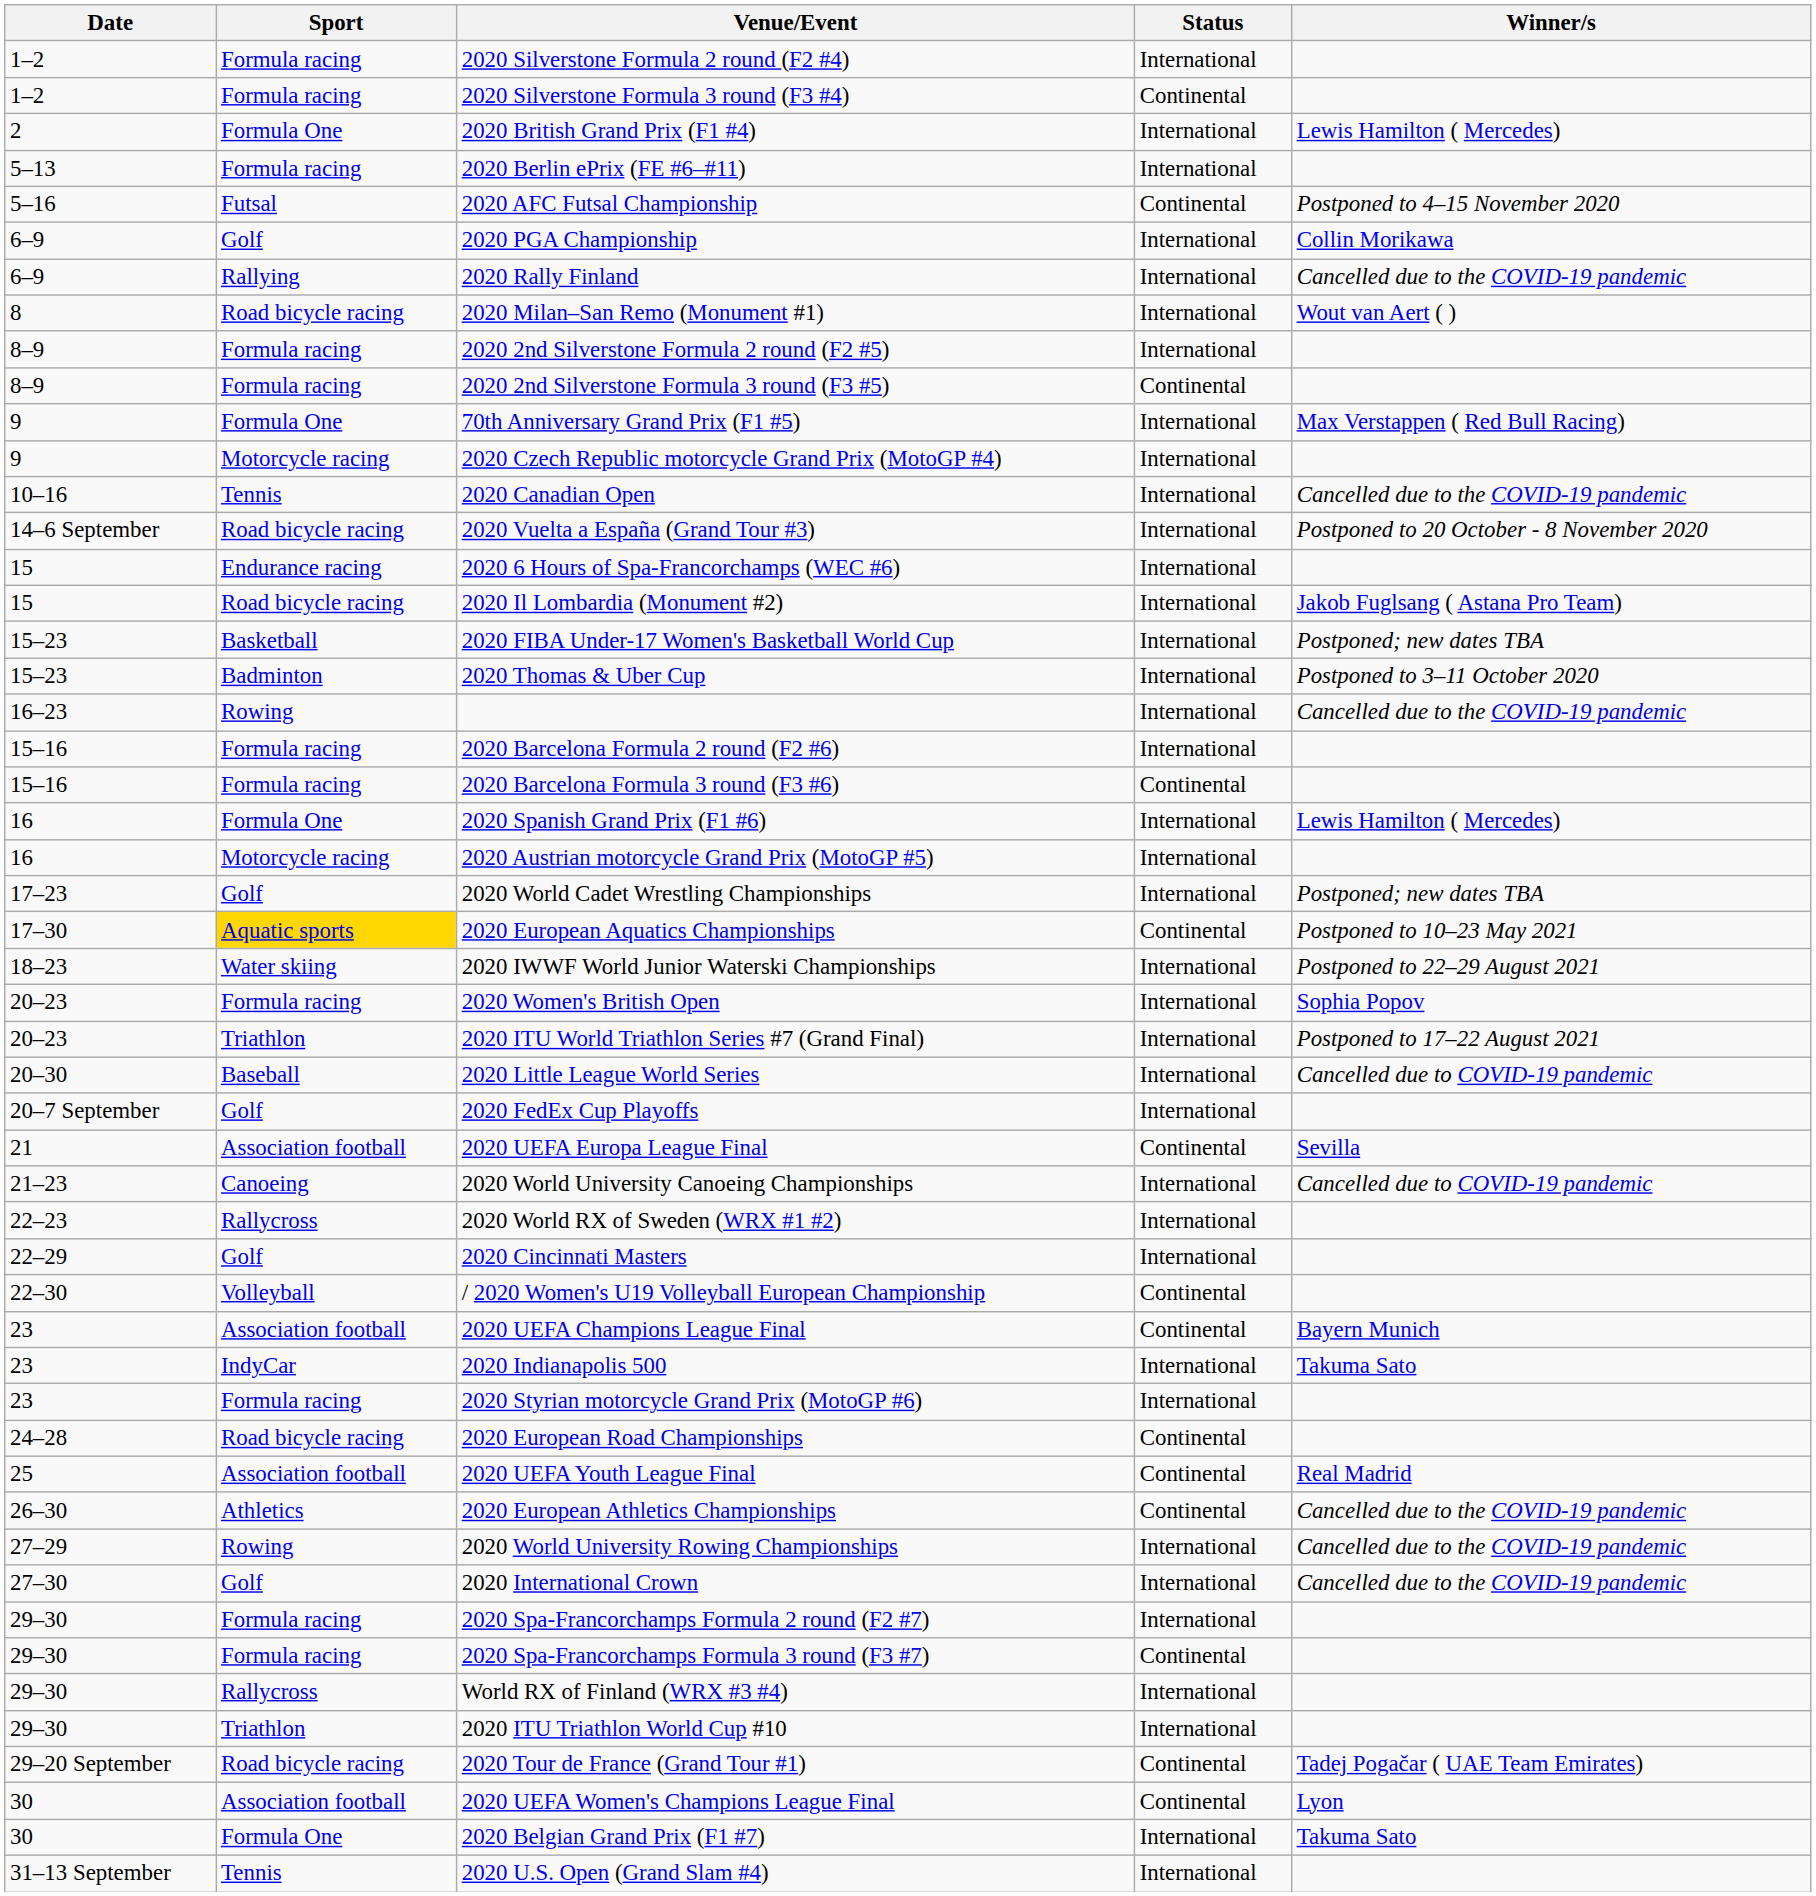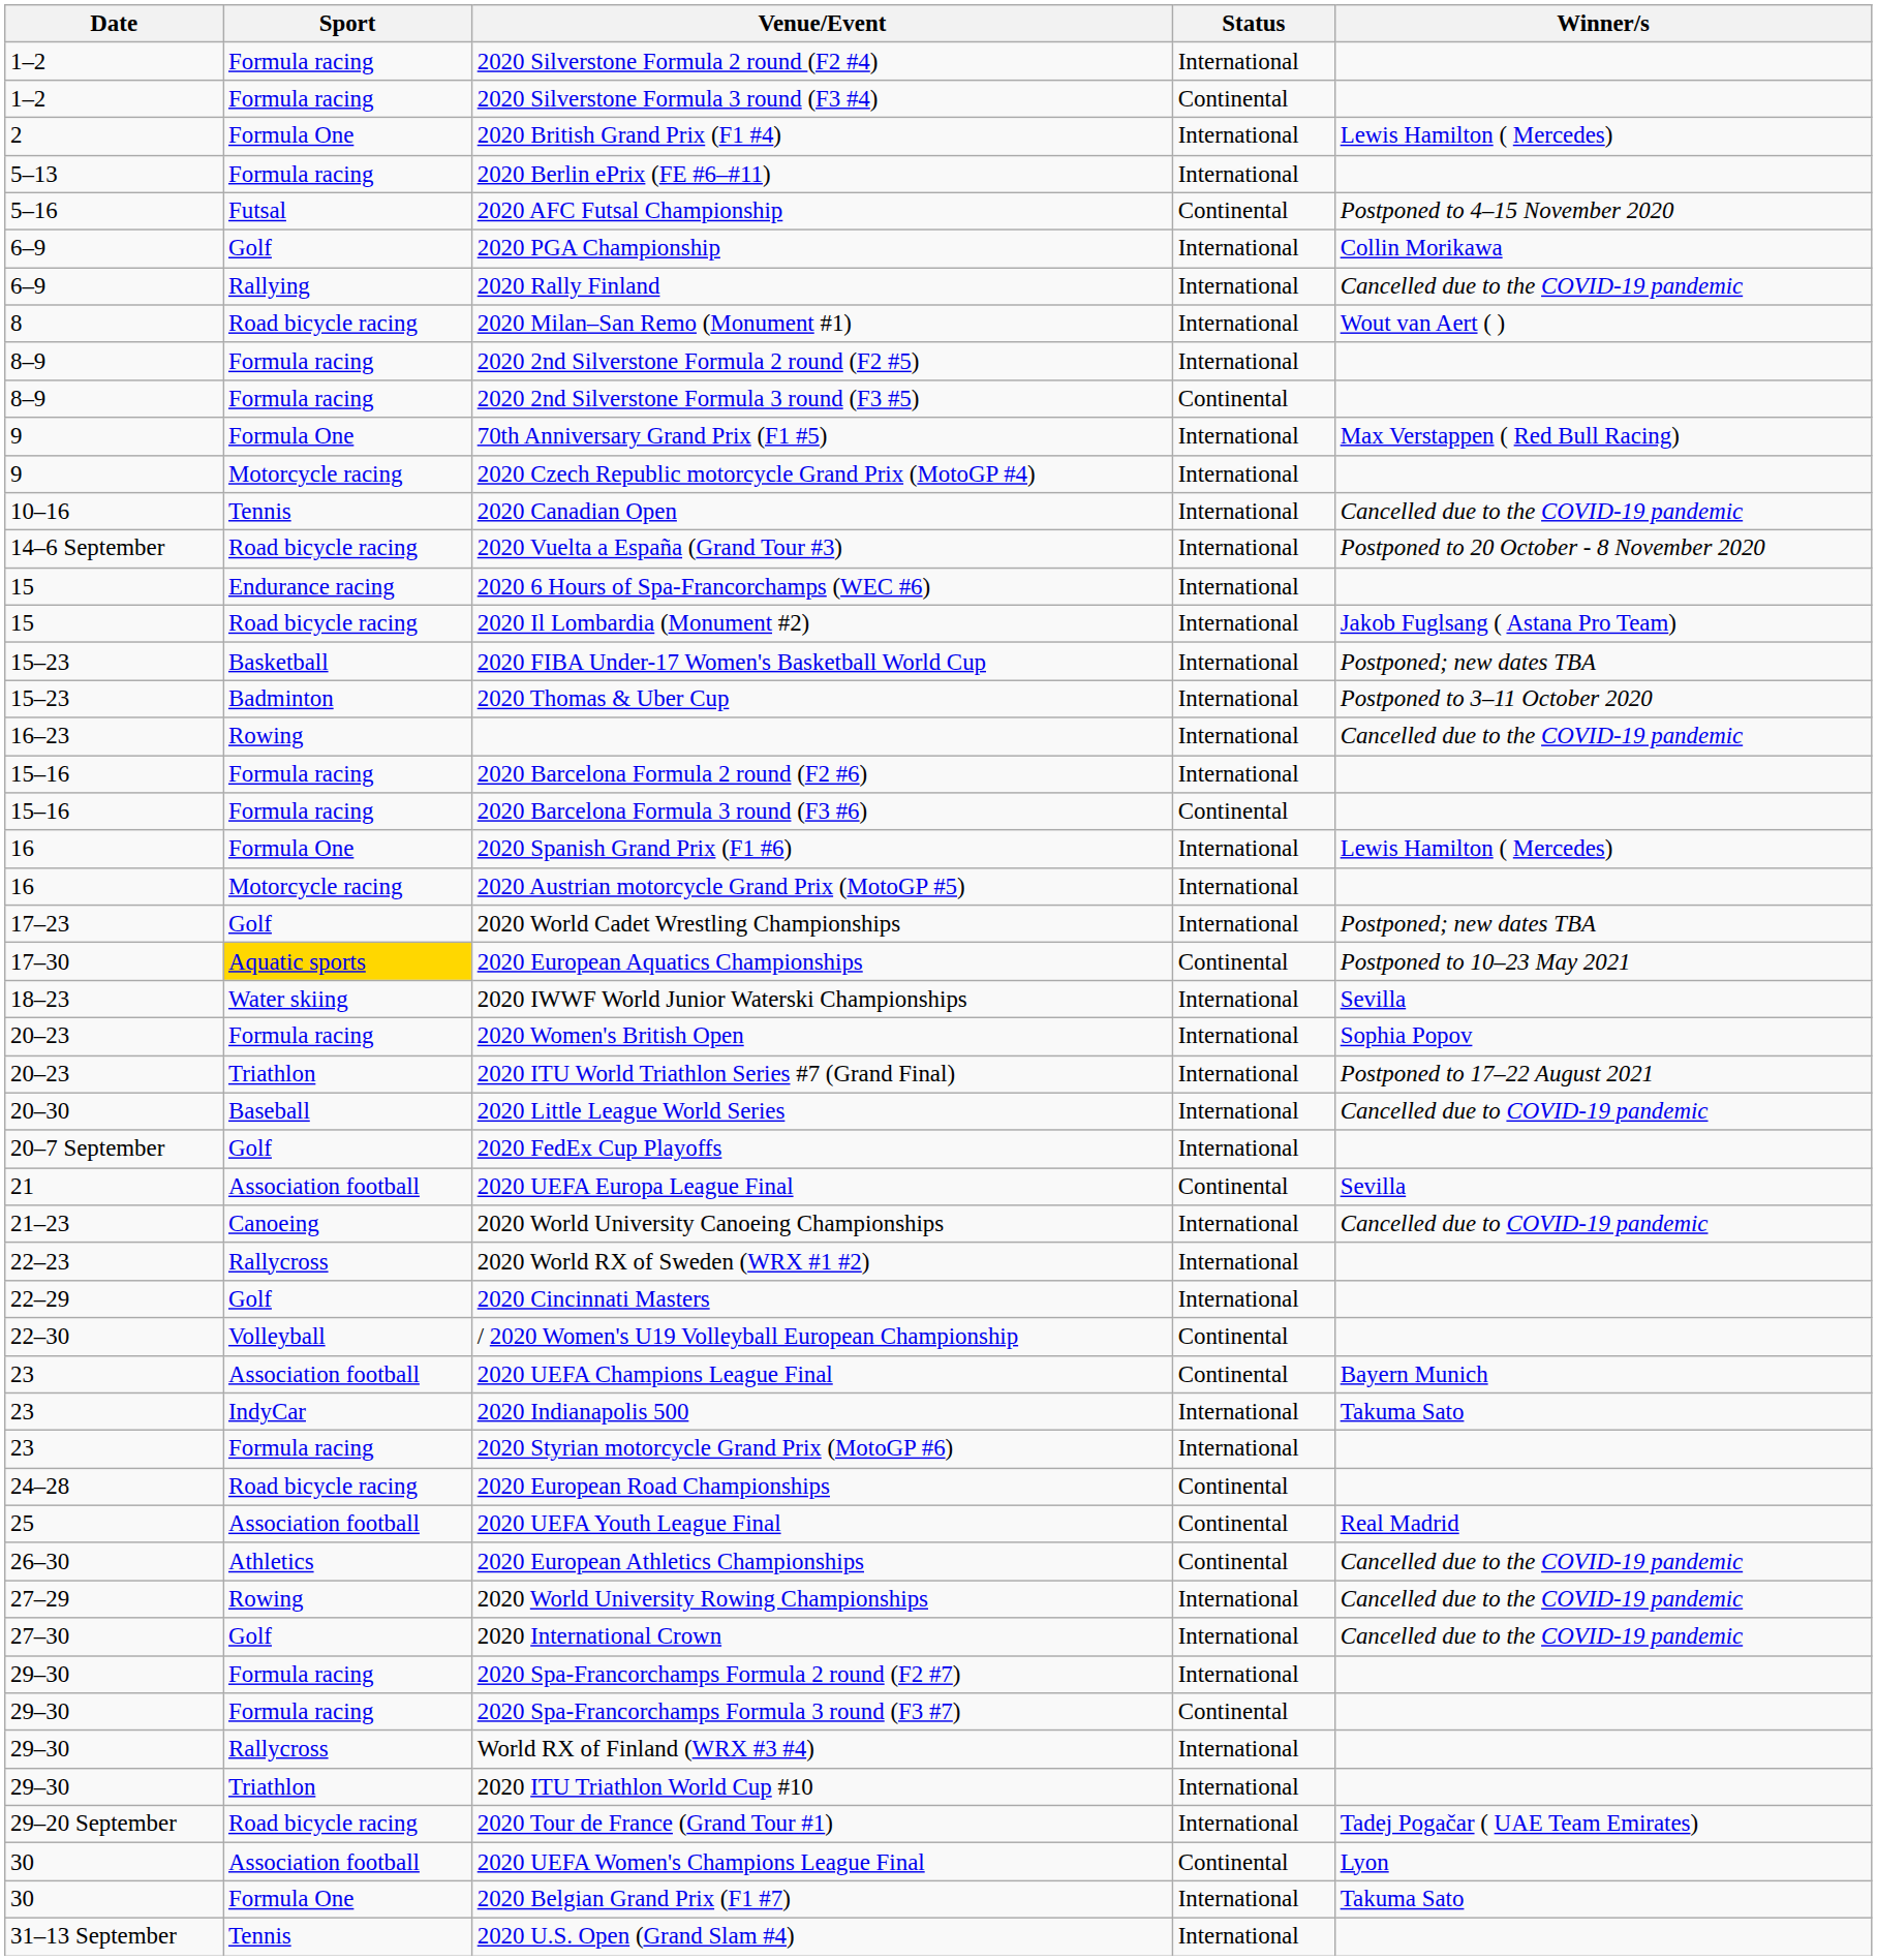 <table class="wikitable sortable"| width="100%">
 <tr>
 <th>Date</th>
 <th>Sport</th>
 <th>Venue/Event</th>
 <th>Status</th>
 <th>Winner/s</th>
 </tr>
 <tr>
 <td>1–2</td>
 <td><a href='#'>Formula racing</a></td>
 <td> <a href='#'>2020 Silverstone Formula 2 round </a> (<a href='#'>F2 #4</a>)</td>
 <td>International</td>
 <td></td>
 </tr>
 <tr>
 <td>1–2</td>
 <td><a href='#'>Formula racing</a></td>
 <td> <a href='#'>2020 Silverstone Formula 3 round</a> (<a href='#'>F3 #4</a>)</td>
 <td>Continental</td>
 <td></td>
 </tr>
 <tr>
 <td>2</td>
 <td><a href='#'>Formula One</a></td>
 <td> <a href='#'>2020 British Grand Prix</a> (<a href='#'>F1 #4</a>)</td>
 <td>International</td>
 <td> <a href='#'>Lewis Hamilton</a> ( <a href='#'>Mercedes</a>)</td>
 </tr>
 <tr>
 <td>5–13</td>
 <td><a href='#'>Formula racing</a></td>
 <td> <a href='#'>2020 Berlin ePrix</a> (<a href='#'>FE #6–#11</a>)</td>
 <td>International</td>
 <td></td>
 </tr>
 <tr>
 <td>5–16</td>
 <td><a href='#'>Futsal</a></td>
 <td> <a href='#'>2020 AFC Futsal Championship</a></td>
 <td>Continental</td>
 <td><em>Postponed to 4–15 November 2020</em></td>
 </tr>
 <tr>
 <td>6–9</td>
 <td><a href='#'>Golf</a></td>
 <td> <a href='#'>2020 PGA Championship</a></td>
 <td>International</td>
 <td> <a href='#'>Collin Morikawa</a></td>
 </tr>
 <tr>
 <td>6–9</td>
 <td><a href='#'>Rallying</a></td>
 <td> <a href='#'>2020 Rally Finland</a></td>
 <td>International</td>
 <td><em>Cancelled due to the <a href='#'>COVID-19 pandemic</a></em></td>
 </tr>
 <tr>
 <td>8</td>
 <td><a href='#'>Road bicycle racing</a></td>
 <td> <a href='#'>2020 Milan–San Remo</a> (<a href='#'>Monument</a> #1)</td>
 <td>International</td>
 <td> <a href='#'>Wout van Aert</a> ( )</td>
 </tr>
 <tr>
 <td>8–9</td>
 <td><a href='#'>Formula racing</a></td>
 <td> <a href='#'>2020 2nd Silverstone Formula 2 round</a> (<a href='#'>F2 #5</a>)</td>
 <td>International</td>
 <td></td>
 </tr>
 <tr>
 <td>8–9</td>
 <td><a href='#'>Formula racing</a></td>
 <td> <a href='#'>2020 2nd Silverstone Formula 3 round</a> (<a href='#'>F3 #5</a>)</td>
 <td>Continental</td>
 <td></td>
 </tr>
 <tr>
 <td>9</td>
 <td><a href='#'>Formula One</a></td>
 <td> <a href='#'>70th Anniversary Grand Prix</a> (<a href='#'>F1 #5</a>)</td>
 <td>International</td>
 <td> <a href='#'>Max Verstappen</a> ( <a href='#'>Red Bull Racing</a>)</td>
 </tr>
 <tr>
 <td>9</td>
 <td><a href='#'>Motorcycle racing</a></td>
 <td> <a href='#'>2020 Czech Republic motorcycle Grand Prix</a> (<a href='#'>MotoGP #4</a>)</td>
 <td>International</td>
 <td></td>
 </tr>
 <tr>
 <td>10–16</td>
 <td><a href='#'>Tennis</a></td>
 <td> <a href='#'>2020 Canadian Open</a></td>
 <td>International</td>
 <td><em>Cancelled due to the <a href='#'>COVID-19 pandemic</a></em></td>
 </tr>
 <tr>
 <td>14–6 September</td>
 <td><a href='#'>Road bicycle racing</a></td>
 <td> <a href='#'>2020 Vuelta a España</a> (<a href='#'>Grand Tour #3</a>)</td>
 <td>International</td>
 <td><em>Postponed to 20 October - 8 November 2020</em></td>
 </tr>
 <tr>
 <td>15</td>
 <td><a href='#'>Endurance racing</a></td>
 <td> <a href='#'>2020 6 Hours of Spa-Francorchamps</a> (<a href='#'>WEC #6</a>)</td>
 <td>International</td>
 <td></td>
 </tr>
 <tr>
 <td>15</td>
 <td><a href='#'>Road bicycle racing</a></td>
 <td> <a href='#'>2020 Il Lombardia</a> (<a href='#'>Monument</a> #2)</td>
 <td>International</td>
 <td> <a href='#'>Jakob Fuglsang</a> ( <a href='#'>Astana Pro Team</a>)</td>
 </tr>
 <tr>
 <td>15–23</td>
 <td><a href='#'>Basketball</a></td>
 <td> <a href='#'>2020 FIBA Under-17 Women's Basketball World Cup</a></td>
 <td>International</td>
 <td><em>Postponed; new dates TBA</em></td>
 </tr>
 <tr>
 <td>15–23</td>
 <td><a href='#'>Badminton</a></td>
 <td> <a href='#'>2020 Thomas & Uber Cup</a></td>
 <td>International</td>
 <td><em>Postponed to 3–11 October 2020</em></td>
 </tr>
 <tr>
 <td>16–23</td>
 <td><a href='#'>Rowing</a></td>
 <td></td>
 <td>International</td>
 <td><em>Cancelled due to the <a href='#'>COVID-19 pandemic</a></em></td>
 </tr>
 <tr>
 <td>15–16</td>
 <td><a href='#'>Formula racing</a></td>
 <td> <a href='#'>2020 Barcelona Formula 2 round</a> (<a href='#'>F2 #6</a>)</td>
 <td>International</td>
 <td></td>
 </tr>
 <tr>
 <td>15–16</td>
 <td><a href='#'>Formula racing</a></td>
 <td> <a href='#'>2020 Barcelona Formula 3 round</a> (<a href='#'>F3 #6</a>)</td>
 <td>Continental</td>
 <td></td>
 </tr>
 <tr>
 <td>16</td>
 <td><a href='#'>Formula One</a></td>
 <td> <a href='#'>2020 Spanish Grand Prix</a> (<a href='#'>F1 #6</a>)</td>
 <td>International</td>
 <td> <a href='#'>Lewis Hamilton</a> ( <a href='#'>Mercedes</a>)</td>
 </tr>
 <tr>
 <td>16</td>
 <td><a href='#'>Motorcycle racing</a></td>
 <td> <a href='#'>2020 Austrian motorcycle Grand Prix</a> (<a href='#'>MotoGP #5</a>)</td>
 <td>International</td>
 <td></td>
 </tr>
 <tr>
 <td>17–23</td>
 <td><a href='#'>Golf</a></td>
 <td> 2020 World Cadet Wrestling Championships</td>
 <td>International</td>
 <td><em>Postponed; new dates TBA</em></td>
 </tr>
 <tr>
 <td>17–30</td>
 <td style="background: gold;"><a href='#'>Aquatic sports</a></td>
 <td> <a href='#'>2020 European Aquatics Championships</a></td>
 <td>Continental</td>
 <td><em>Postponed to 10–23 May 2021</em></td>
 </tr>
 <tr>
 <td>18–23</td>
 <td><a href='#'>Water skiing</a></td>
 <td> 2020 IWWF World Junior Waterski Championships</td>
 <td>International</td>
-<td><em>Postponed to 22–29 August 2021</em></td>
+<td> <a href='#'>Sevilla</a></td>
 </tr>
 <tr>
 <td>20–23</td>
 <td><a href='#'>Formula racing</a></td>
 <td> <a href='#'>2020 Women's British Open</a></td>
 <td>International</td>
 <td> <a href='#'>Sophia Popov</a></td>
 </tr>
 <tr>
 <td>20–23</td>
 <td><a href='#'>Triathlon</a></td>
 <td> <a href='#'>2020 ITU World Triathlon Series</a> #7 (Grand Final)</td>
 <td>International</td>
 <td><em>Postponed to 17–22 August 2021</em></td>
 </tr>
 <tr>
 <td>20–30</td>
 <td><a href='#'>Baseball</a></td>
 <td> <a href='#'>2020 Little League World Series</a></td>
 <td>International</td>
 <td><em>Cancelled due to <a href='#'>COVID-19 pandemic</a></em></td>
 </tr>
 <tr>
 <td>20–7 September</td>
 <td><a href='#'>Golf</a></td>
 <td> <a href='#'>2020 FedEx Cup Playoffs</a></td>
 <td>International</td>
 <td></td>
 </tr>
 <tr>
 <td>21</td>
 <td><a href='#'>Association football</a></td>
 <td> <a href='#'>2020 UEFA Europa League Final</a></td>
 <td>Continental</td>
 <td> <a href='#'>Sevilla</a></td>
 </tr>
 <tr>
 <td>21–23</td>
 <td><a href='#'>Canoeing</a></td>
 <td> 2020 World University Canoeing Championships</td>
 <td>International</td>
 <td><em>Cancelled due to <a href='#'>COVID-19 pandemic</a></em></td>
 </tr>
 <tr>
 <td>22–23</td>
 <td><a href='#'>Rallycross</a></td>
 <td> 2020 World RX of Sweden (<a href='#'>WRX #1 #2</a>)</td>
 <td>International</td>
 <td></td>
 </tr>
 <tr>
 <td>22–29</td>
 <td><a href='#'>Golf</a></td>
 <td> <a href='#'>2020 Cincinnati Masters</a></td>
 <td>International</td>
 <td></td>
 </tr>
 <tr>
 <td>22–30</td>
 <td><a href='#'>Volleyball</a></td>
 <td>/ <a href='#'>2020 Women's U19 Volleyball European Championship</a></td>
 <td>Continental</td>
 <td></td>
 </tr>
 <tr>
 <td>23</td>
 <td><a href='#'>Association football</a></td>
 <td> <a href='#'>2020 UEFA Champions League Final</a></td>
 <td>Continental</td>
 <td> <a href='#'>Bayern Munich</a></td>
 </tr>
 <tr>
 <td>23</td>
 <td><a href='#'>IndyCar</a></td>
 <td> <a href='#'>2020 Indianapolis 500</a></td>
 <td>International</td>
 <td> <a href='#'>Takuma Sato</a></td>
 </tr>
 <tr>
 <td>23</td>
 <td><a href='#'>Formula racing</a></td>
 <td> <a href='#'>2020 Styrian motorcycle Grand Prix</a> (<a href='#'>MotoGP #6</a>)</td>
 <td>International</td>
 <td></td>
 </tr>
 <tr>
 <td>24–28</td>
 <td><a href='#'>Road bicycle racing</a></td>
 <td> <a href='#'>2020 European Road Championships</a></td>
 <td>Continental</td>
 <td></td>
 </tr>
 <tr>
 <td>25</td>
 <td><a href='#'>Association football</a></td>
 <td> <a href='#'>2020 UEFA Youth League Final</a></td>
 <td>Continental</td>
 <td> <a href='#'>Real Madrid</a></td>
 </tr>
 <tr>
 <td>26–30</td>
 <td><a href='#'>Athletics</a></td>
 <td> <a href='#'>2020 European Athletics Championships</a></td>
 <td>Continental</td>
 <td><em>Cancelled due to the <a href='#'>COVID-19 pandemic</a></em></td>
 </tr>
 <tr>
 <td>27–29</td>
 <td><a href='#'>Rowing</a></td>
 <td> 2020 <a href='#'>World University Rowing Championships</a></td>
 <td>International</td>
 <td><em>Cancelled due to the <a href='#'>COVID-19 pandemic</a></em></td>
 </tr>
 <tr>
 <td>27–30</td>
 <td><a href='#'>Golf</a></td>
 <td> 2020 <a href='#'>International Crown</a></td>
 <td>International</td>
 <td><em>Cancelled due to the <a href='#'>COVID-19 pandemic</a></em></td>
 </tr>
 <tr>
 <td>29–30</td>
 <td><a href='#'>Formula racing</a></td>
 <td> <a href='#'>2020 Spa-Francorchamps Formula 2 round</a> (<a href='#'>F2 #7</a>)</td>
 <td>International</td>
 <td></td>
 </tr>
 <tr>
 <td>29–30</td>
 <td><a href='#'>Formula racing</a></td>
 <td> <a href='#'>2020 Spa-Francorchamps Formula 3 round</a> (<a href='#'>F3 #7</a>)</td>
 <td>Continental</td>
 <td></td>
 </tr>
 <tr>
 <td>29–30</td>
 <td><a href='#'>Rallycross</a></td>
 <td> World RX of Finland (<a href='#'>WRX #3 #4</a>)</td>
 <td>International</td>
 <td></td>
 </tr>
 <tr>
 <td>29–30</td>
 <td><a href='#'>Triathlon</a></td>
 <td> 2020 <a href='#'>ITU Triathlon World Cup</a> #10</td>
 <td>International</td>
 <td></td>
 </tr>
 <tr>
 <td>29–20 September</td>
 <td><a href='#'>Road bicycle racing</a></td>
 <td> <a href='#'>2020 Tour de France</a> (<a href='#'>Grand Tour #1</a>)</td>
-<td>Continental</td>
+<td>International</td>
 <td> <a href='#'>Tadej Pogačar</a> ( <a href='#'>UAE Team Emirates</a>)</td>
 </tr>
 <tr>
 <td>30</td>
 <td><a href='#'>Association football</a></td>
 <td> <a href='#'>2020 UEFA Women's Champions League Final</a></td>
 <td>Continental</td>
 <td> <a href='#'>Lyon</a></td>
 </tr>
 <tr>
 <td>30</td>
 <td><a href='#'>Formula One</a></td>
 <td> <a href='#'>2020 Belgian Grand Prix</a> (<a href='#'>F1 #7</a>)</td>
 <td>International</td>
 <td> <a href='#'>Takuma Sato</a></td>
 </tr>
 <tr>
 <td>31–13 September</td>
 <td><a href='#'>Tennis</a></td>
 <td> <a href='#'>2020 U.S. Open</a> (<a href='#'>Grand Slam #4</a>)</td>
 <td>International</td>
 <td></td>
 </tr>
 </table>
